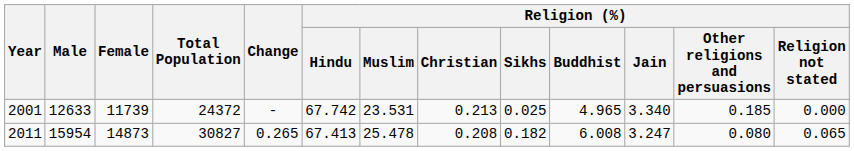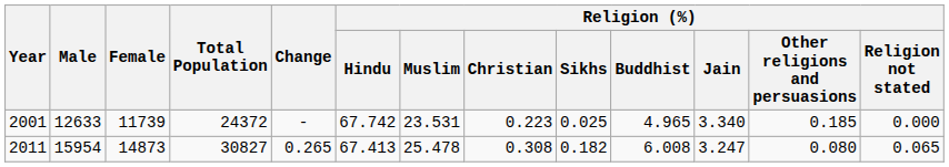 <table class="wikitable">
 <tr>
 <th rowspan="2">Year</th>
 <th rowspan="2">Male</th>
 <th rowspan="2">Female</th>
 <th rowspan="2">Total Population</th>
 <th rowspan="2">Change</th>
 <th colspan="8">Religion (%)</th>
 </tr>
 <tr>
 <th>Hindu</th>
 <th>Muslim</th>
 <th>Christian</th>
 <th>Sikhs</th>
 <th>Buddhist</th>
 <th>Jain</th>
 <th>Other religions and persuasions</th>
 <th>Religion not stated</th>
 </tr>
 <tr>
 <td>2001</td>
 <td style="text-align:right;">12633</td>
 <td style="text-align:right;">11739</td>
 <td style="text-align:right;">24372</td>
 <td style="text-align:center;">-</td>
 <td style="text-align:right;">67.742</td>
 <td style="text-align:right;">23.531</td>
-<td style="text-align:right;">0.213</td>
+<td style="text-align:right;">0.223</td>
 <td style="text-align:right;">0.025</td>
 <td style="text-align:right;">4.965</td>
 <td style="text-align:right;">3.340</td>
 <td style="text-align:right;">0.185</td>
 <td style="text-align:right;">0.000</td>
 </tr>
 <tr>
 <td>2011</td>
 <td style="text-align:right;">15954</td>
 <td style="text-align:right;">14873</td>
 <td style="text-align:right;">30827</td>
 <td style="text-align:right;">0.265</td>
 <td style="text-align:right;">67.413</td>
 <td style="text-align:right;">25.478</td>
-<td style="text-align:right;">0.208</td>
+<td style="text-align:right;">0.308</td>
 <td style="text-align:right;">0.182</td>
 <td style="text-align:right;">6.008</td>
 <td style="text-align:right;">3.247</td>
 <td style="text-align:right;">0.080</td>
 <td style="text-align:right;">0.065</td>
 </tr>
 </table>
